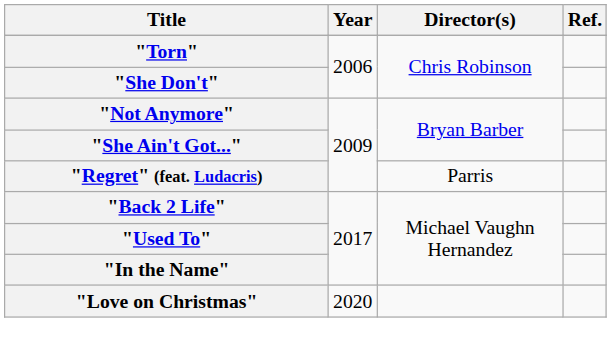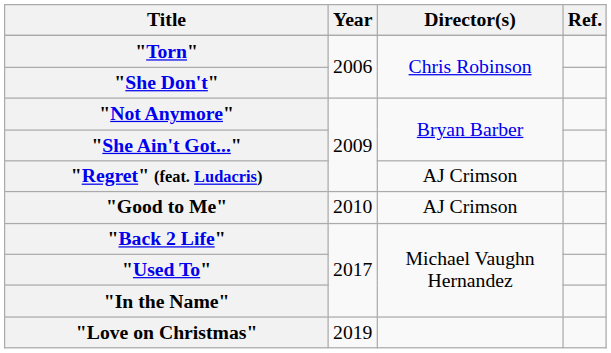 <table class="wikitable plainrowheaders" style="text-align:center;">
 <tr>
 <th scope="col" style="width:16em;">Title</th>
 <th scope="col">Year</th>
 <th scope="col" style="width:9em;">Director(s)</th>
 <th scope="col">Ref.</th>
 </tr>
 <tr>
 </tr>
 <tr>
 <th scope="row">"<a href='#'>Torn</a>"</th>
 <td rowspan="2" style="text-align:center;">2006</td>
 <td rowspan="2"><a href='#'>Chris Robinson</a></td>
 <td></td>
 </tr>
 <tr>
 <th scope="row">"<a href='#'>She Don't</a>"</th>
 <td></td>
 </tr>
 <tr>
 <th scope="row">"<a href='#'>Not Anymore</a>"</th>
 <td rowspan="3" style="text-align:center;">2009</td>
 <td rowspan="2"><a href='#'>Bryan Barber</a></td>
 <td></td>
 </tr>
 <tr>
 <th scope="row">"<a href='#'>She Ain't Got...</a>"</th>
 <td></td>
 </tr>
 <tr>
 <th scope="row">"<a href='#'>Regret</a>" <small>(feat. <a href='#'>Ludacris</a>)</small></th>
-<td>Parris</td>
+<td>AJ Crimson</td>
+<td></td>
+</tr>
+<tr>
+<th scope="row">"Good to Me"</th>
+<td style="text-align:center;">2010</td>
+<td>AJ Crimson</td>
 <td></td>
 </tr>
 <tr>
 <th scope="row">"<a href='#'>Back 2 Life</a>"</th>
 <td style="text-align:center;" rowspan="3">2017</td>
 <td rowspan="3">Michael Vaughn Hernandez</td>
 <td></td>
 </tr>
 <tr>
 <th scope="row">"<a href='#'>Used To</a>"</th>
 <td></td>
 </tr>
 <tr>
 <th scope="row">"In the Name"</th>
 <td></td>
 </tr>
 <tr>
 <th scope="row">"Love on Christmas"</th>
-<td>2020</td>
+<td>2019</td>
 <td></td>
 </tr>
 </table>
